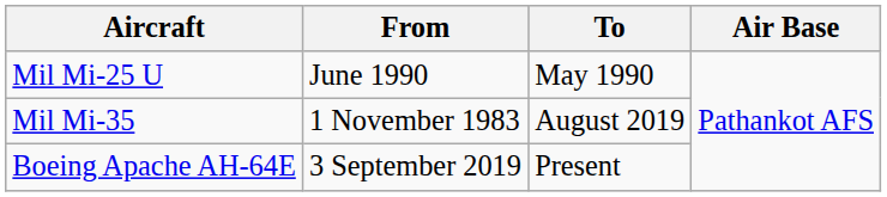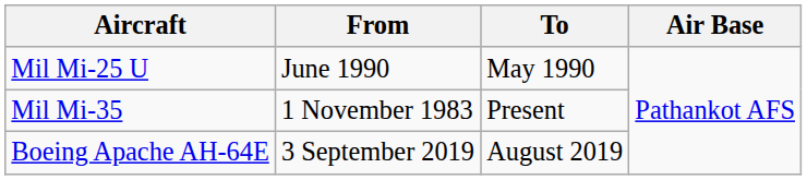 <table class="wikitable">
 <tr>
 <th>Aircraft</th>
 <th>From</th>
 <th>To</th>
 <th>Air Base</th>
 </tr>
 <tr>
 <td><a href='#'>Mil Mi-25 U</a></td>
 <td>June 1990</td>
 <td>May 1990</td>
 <td rowspan='3'><a href='#'>Pathankot AFS</a></td>
 </tr>
 <tr>
 <td><a href='#'>Mil Mi-35</a></td>
 <td>1 November 1983</td>
-<td>August 2019</td>
+<td>Present</td>
 </tr>
 <tr>
 <td><a href='#'>Boeing Apache AH-64E</a></td>
 <td>3 September 2019</td>
-<td>Present</td>
+<td>August 2019</td>
 </tr>
 </table>
